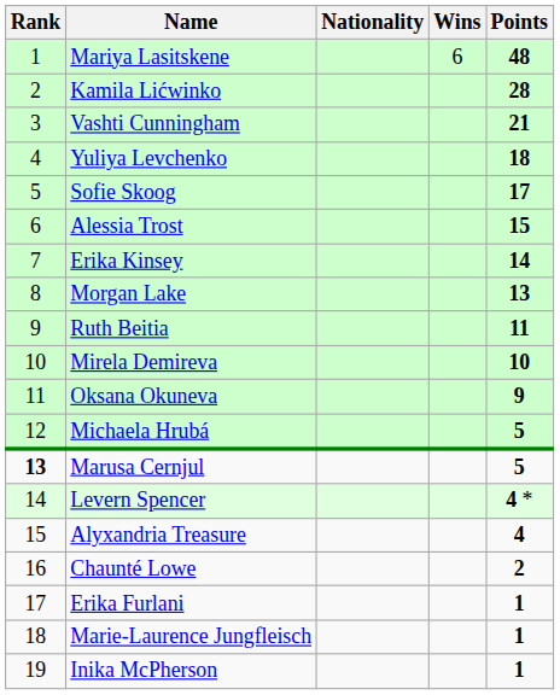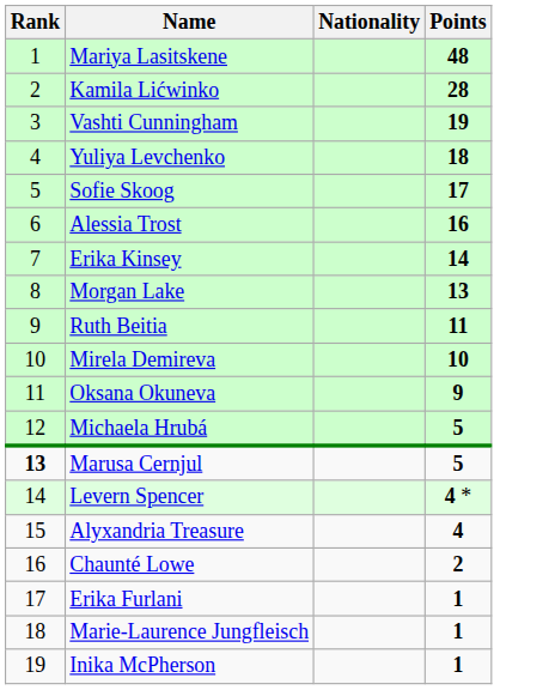 <table class="wikitable sortable" style="text-align:center">
 <tr>
 <th>Rank</th>
 <th>Name</th>
 <th>Nationality</th>
-<th>Wins</th>
 <th>Points</th>
 </tr>
 <tr bgcolor=ccffcc>
 <td>1</td>
 <td align=left><a href='#'>Mariya Lasitskene</a></td>
 <td align=left></td>
-<td>6</td>
 <td><strong>48</strong></td>
 </tr>
 <tr bgcolor=ccffcc>
 <td>2</td>
 <td align=left><a href='#'>Kamila Lićwinko</a></td>
 <td align=left></td>
-<td></td>
 <td><strong>28</strong></td>
 </tr>
 <tr bgcolor=ccffcc>
 <td>3</td>
 <td align=left><a href='#'>Vashti Cunningham</a></td>
 <td align=left></td>
-<td></td>
-<td><strong>21</strong></td>
+<td><strong>19</strong></td>
 </tr>
 <tr bgcolor=ccffcc>
 <td>4</td>
 <td align=left><a href='#'>Yuliya Levchenko</a></td>
 <td align=left></td>
-<td></td>
 <td><strong>18</strong></td>
 </tr>
 <tr bgcolor=ccffcc>
 <td>5</td>
 <td align=left><a href='#'>Sofie Skoog</a></td>
 <td align=left></td>
-<td></td>
 <td><strong>17</strong></td>
 </tr>
 <tr bgcolor=ccffcc>
 <td>6</td>
 <td align=left><a href='#'>Alessia Trost</a></td>
 <td align=left></td>
-<td></td>
-<td><strong>15</strong></td>
+<td><strong>16</strong></td>
 </tr>
 <tr bgcolor=ccffcc>
 <td>7</td>
 <td align=left><a href='#'>Erika Kinsey</a></td>
 <td align=left></td>
-<td></td>
 <td><strong>14</strong></td>
 </tr>
 <tr bgcolor=ccffcc>
 <td>8</td>
 <td align=left><a href='#'>Morgan Lake</a></td>
 <td align=left></td>
-<td></td>
 <td><strong>13</strong></td>
 </tr>
 <tr bgcolor=ccffcc>
 <td>9</td>
 <td align=left><a href='#'>Ruth Beitia</a></td>
 <td align=left></td>
-<td></td>
 <td><strong>11</strong></td>
 </tr>
 <tr bgcolor=ccffcc>
 <td>10</td>
 <td align=left><a href='#'>Mirela Demireva</a></td>
 <td align=left></td>
-<td></td>
 <td><strong>10</strong></td>
 </tr>
 <tr bgcolor=ccffcc>
 <td>11</td>
 <td align=left><a href='#'>Oksana Okuneva</a></td>
 <td align=left></td>
-<td></td>
 <td><strong>9</strong></td>
 </tr>
 <tr bgcolor=ccffcc>
 <td>12</td>
 <td align=left><a href='#'>Michaela Hrubá</a></td>
 <td align=left></td>
-<td></td>
 <td><strong>5</strong></td>
 </tr>
 <tr style="border-top:3px solid green;">
 <td><strong>13</strong></td>
 <td align=left><a href='#'>Marusa Cernjul</a></td>
 <td align=left></td>
-<td></td>
 <td><strong>5</strong></td>
 </tr>
 <tr bgcolor=dfffdf>
 <td>14</td>
 <td align=left><a href='#'>Levern Spencer</a></td>
 <td align=left></td>
-<td></td>
 <td><strong>4</strong> *</td>
 </tr>
 <tr>
 <td>15</td>
 <td align=left><a href='#'>Alyxandria Treasure</a></td>
 <td align=left></td>
-<td></td>
 <td><strong>4</strong></td>
 </tr>
 <tr>
 <td>16</td>
 <td align=left><a href='#'>Chaunté Lowe</a></td>
 <td align=left></td>
-<td></td>
 <td><strong>2</strong></td>
 </tr>
 <tr>
 <td>17</td>
 <td align=left><a href='#'>Erika Furlani</a></td>
 <td align=left></td>
-<td></td>
 <td><strong>1</strong></td>
 </tr>
 <tr>
 <td>18</td>
 <td align=left><a href='#'>Marie-Laurence Jungfleisch</a></td>
 <td align=left></td>
-<td></td>
 <td><strong>1</strong></td>
 </tr>
 <tr>
 <td>19</td>
 <td align=left><a href='#'>Inika McPherson</a></td>
 <td align=left></td>
-<td></td>
 <td><strong>1</strong></td>
 </tr>
 </table>
